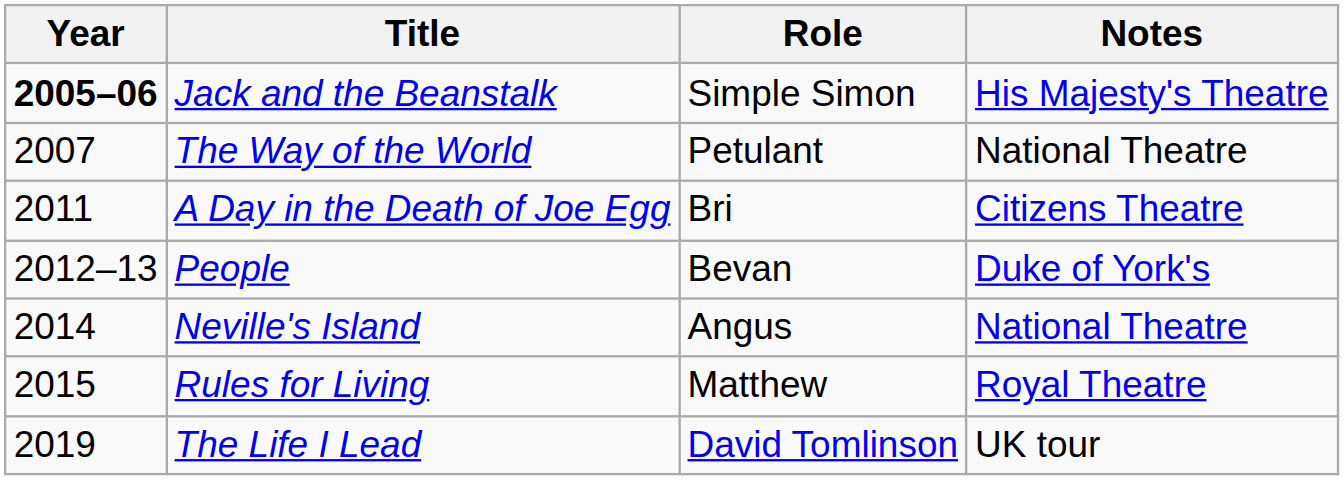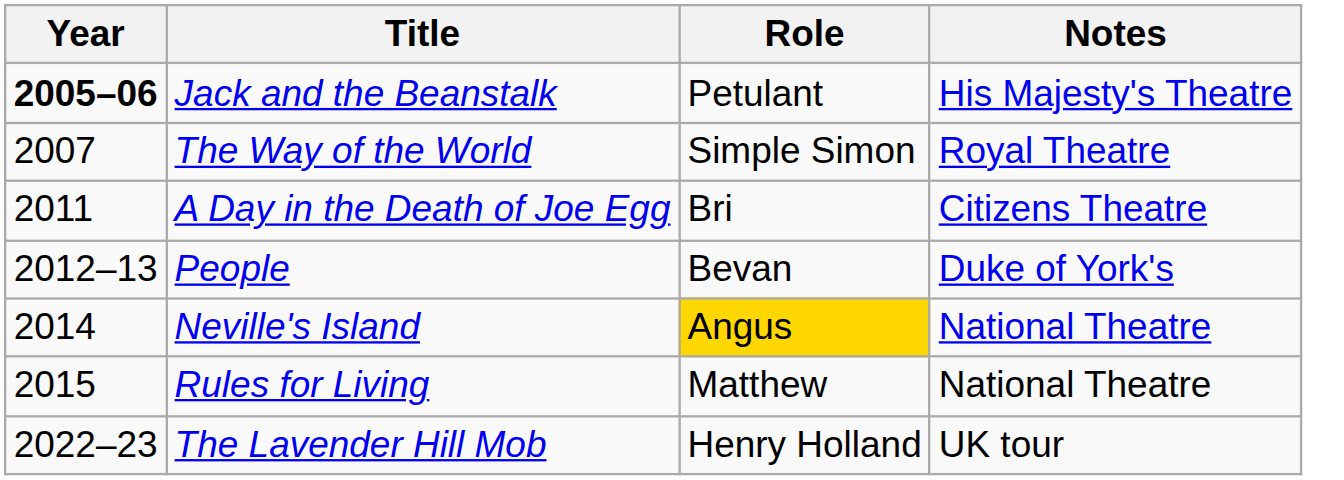 <table class="wikitable sortable">
 <tr>
 <th>Year</th>
 <th>Title</th>
 <th>Role</th>
 <th class="unsortable">Notes</th>
 </tr>
 <tr>
 <td><strong>2005–06</strong></td>
 <td><em><a href='#'>Jack and the Beanstalk</a></em></td>
-<td>Simple Simon</td>
+<td>Petulant</td>
 <td><a href='#'>His Majesty's Theatre</a></td>
 </tr>
 <tr>
 <td>2007</td>
 <td><em><a href='#'>The Way of the World</a></em></td>
-<td>Petulant</td>
-<td>National Theatre</td>
+<td>Simple Simon</td>
+<td><a href='#'>Royal Theatre</a></td>
 </tr>
 <tr>
 <td>2011</td>
 <td><em><a href='#'>A Day in the Death of Joe Egg</a></em></td>
 <td>Bri</td>
 <td><a href='#'>Citizens Theatre</a></td>
 </tr>
 <tr>
 <td>2012–13</td>
 <td><em><a href='#'>People</a></em></td>
 <td>Bevan</td>
 <td><a href='#'>Duke of York's</a></td>
 </tr>
 <tr>
 <td>2014</td>
 <td><em><a href='#'>Neville's Island</a></em></td>
-<td>Angus</td>
+<td style="background: gold;">Angus</td>
 <td><a href='#'>National Theatre</a></td>
 </tr>
 <tr>
 <td>2015</td>
 <td><em><a href='#'>Rules for Living</a></em></td>
 <td>Matthew</td>
-<td><a href='#'>Royal Theatre</a></td>
+<td>National Theatre</td>
 </tr>
 <tr>
-<td>2019</td>
-<td><em><a href='#'>The Life I Lead</a></em></td>
-<td><a href='#'>David Tomlinson</a></td>
+<td>2022–23</td>
+<td><a href='#'><em>The Lavender Hill Mob</em></a></td>
+<td>Henry Holland</td>
 <td>UK tour</td>
 </tr>
 </table>
